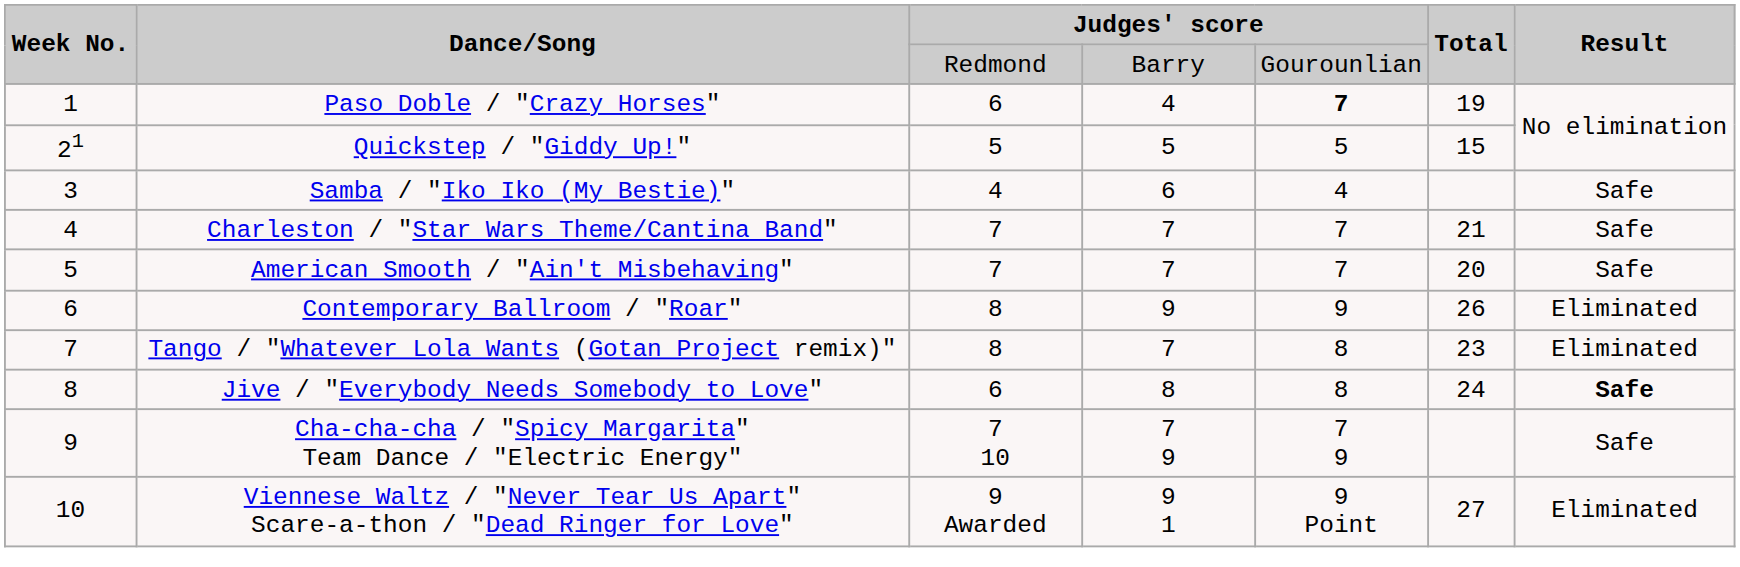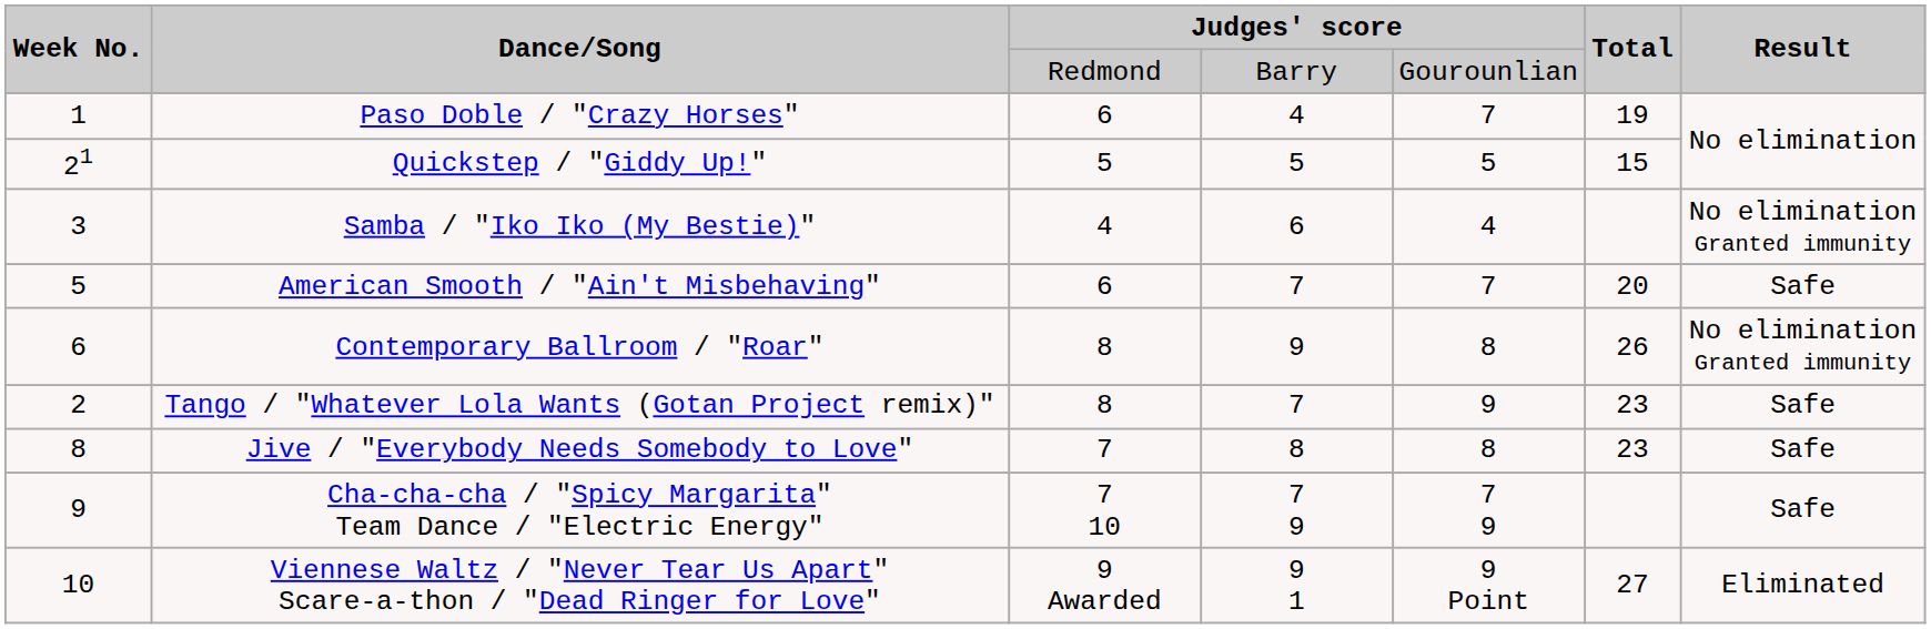 <table class="wikitable collapsible">
 <tr>
 <th rowspan="2" style="background:#ccc; text-align:Center;"><strong>Week No.</strong></th>
 <th rowspan="2" style="background:#ccc; text-align:Center;"><strong>Dance/Song</strong></th>
 <th colspan="3" style="background:#ccc; text-align:Center;"><strong>Judges' score</strong></th>
 <th rowspan="2" style="background:#ccc; text-align:Center;"><strong>Total</strong></th>
 <th rowspan="2" style="background:#ccc; text-align:Center;"><strong>Result</strong></th>
 </tr>
 <tr style="text-align:center; background:#ccc;">
 <td style="width:10%; ">Redmond</td>
 <td style="width:10%; ">Barry</td>
 <td style="width:10%; ">Gourounlian</td>
 </tr>
 <tr style="text-align:center; background:#faf6f6;">
 <td>1</td>
 <td><a href='#'>Paso Doble</a> / "<a href='#'>Crazy Horses</a>"</td>
 <td>6</td>
 <td>4</td>
-<td><strong>7</strong></td>
+<td>7</td>
 <td>19</td>
 <td rowspan="2">No elimination</td>
 </tr>
 <tr style="text-align:center; background:#faf6f6;">
 <td>2<sup>1</sup></td>
 <td><a href='#'>Quickstep</a> / "<a href='#'>Giddy Up!</a>"</td>
 <td>5</td>
 <td>5</td>
 <td>5</td>
 <td>15</td>
 </tr>
 <tr style="text-align:center; background:#faf6f6;">
 <td>3</td>
 <td><a href='#'>Samba</a> / "<a href='#'>Iko Iko (My Bestie)</a>"</td>
 <td>4</td>
 <td>6</td>
 <td>4</td>
 <td></td>
-<td>Safe</td>
-</tr>
-<tr style="text-align:center; background:#faf6f6;">
-<td>4</td>
-<td><a href='#'>Charleston</a> / "<a href='#'>Star Wars Theme/Cantina Band</a>"</td>
-<td>7</td>
-<td>7</td>
-<td>7</td>
-<td>21</td>
-<td>Safe</td>
+<td>No elimination<br><small>Granted immunity</small><br></td>
 </tr>
 <tr style="text-align:center; background:#faf6f6;">
 <td>5</td>
 <td><a href='#'>American Smooth</a> / "<a href='#'>Ain't Misbehaving</a>"</td>
-<td>7</td>
+<td>6</td>
 <td>7</td>
 <td>7</td>
 <td>20</td>
 <td>Safe</td>
 </tr>
 <tr style="text-align:center; background:#faf6f6;">
 <td>6</td>
 <td><a href='#'>Contemporary Ballroom</a> / "<a href='#'>Roar</a>"</td>
 <td>8</td>
 <td>9</td>
-<td>9</td>
+<td>8</td>
 <td>26</td>
-<td>Eliminated</td>
+<td>No elimination<br><small>Granted immunity</small><br></td>
 </tr>
 <tr style="text-align:center; background:#faf6f6;">
-<td>7</td>
+<td>2</td>
 <td><a href='#'>Tango</a> / "<a href='#'>Whatever Lola Wants</a> (<a href='#'>Gotan Project</a> remix)"</td>
 <td>8</td>
 <td>7</td>
-<td>8</td>
+<td>9</td>
 <td>23</td>
-<td>Eliminated</td>
+<td>Safe</td>
 </tr>
 <tr style="text-align:center; background:#faf6f6;">
 <td>8</td>
 <td><a href='#'>Jive</a> / "<a href='#'>Everybody Needs Somebody to Love</a>"</td>
-<td>6</td>
+<td>7</td>
 <td>8</td>
 <td>8</td>
-<td>24</td>
-<td><strong>Safe</strong></td>
+<td>23</td>
+<td>Safe</td>
 </tr>
 <tr style="text-align:center; background:#faf6f6;">
 <td>9</td>
 <td><a href='#'>Cha-cha-cha</a> / "<a href='#'>Spicy Margarita</a>"<br>Team Dance / "Electric Energy"</td>
 <td>7<br>10</td>
 <td>7<br>9</td>
 <td>7<br>9</td>
 <td><br></td>
 <td>Safe</td>
 </tr>
 <tr style="text-align:center; background:#faf6f6;">
 <td>10</td>
 <td><a href='#'>Viennese Waltz</a> / "<a href='#'>Never Tear Us Apart</a>"<br>Scare-a-thon / "<a href='#'>Dead Ringer for Love</a>"</td>
 <td>9<br>Awarded</td>
 <td>9<br>1</td>
 <td>9<br>Point</td>
 <td>27<br></td>
 <td>Eliminated</td>
 </tr>
 </table>
